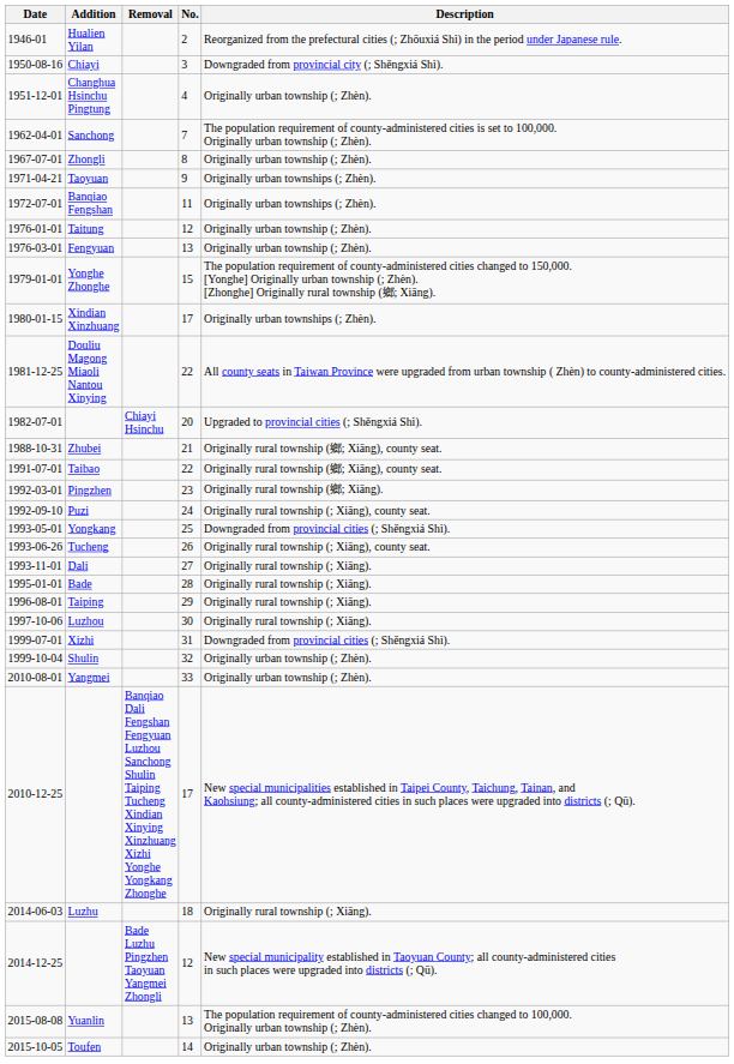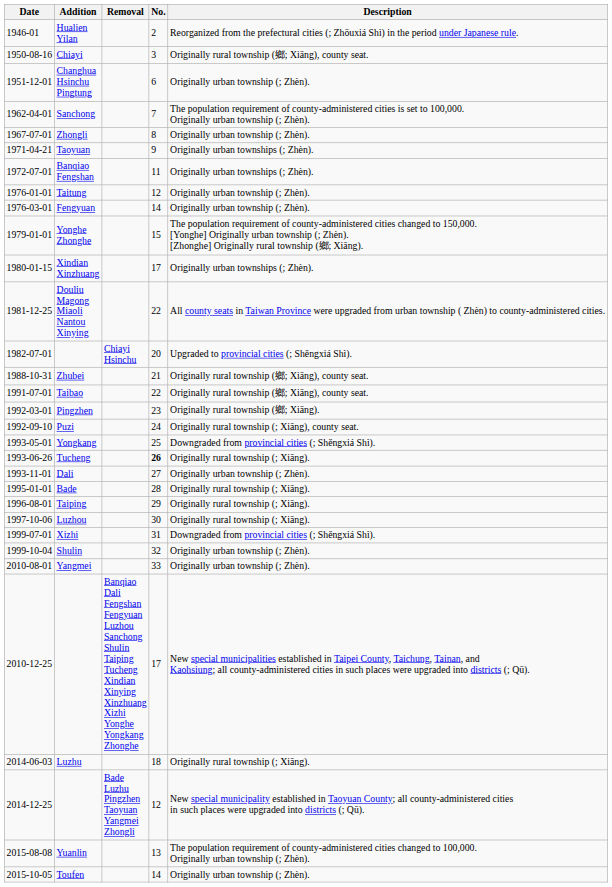 <table class="wikitable sortable">
 <tr>
 <th>Date</th>
 <th>Addition</th>
 <th>Removal</th>
 <th>No.</th>
 <th>Description</th>
 </tr>
 <tr>
 <td>1946-01</td>
 <td><a href='#'>Hualien</a><br><a href='#'>Yilan</a></td>
 <td></td>
 <td>2</td>
 <td>Reorganized from the prefectural cities (; Zhōuxiá Shì) in the period <a href='#'>under Japanese rule</a>.</td>
 </tr>
 <tr>
 <td>1950-08-16</td>
 <td><a href='#'>Chiayi</a></td>
 <td></td>
 <td>3</td>
-<td>Downgraded from <a href='#'>provincial city</a> (; Shěngxiá Shì).</td>
+<td>Originally rural township (鄉; Xiāng), county seat.</td>
 </tr>
 <tr>
 <td>1951-12-01</td>
 <td><a href='#'>Changhua</a><br><a href='#'>Hsinchu</a><br><a href='#'>Pingtung</a></td>
 <td></td>
-<td>4</td>
+<td>6</td>
 <td>Originally urban township (; Zhèn).</td>
 </tr>
 <tr>
 <td>1962-04-01</td>
 <td><a href='#'>Sanchong</a></td>
 <td></td>
 <td>7</td>
 <td>The population requirement of county-administered cities is set to 100,000.<br>Originally urban township (; Zhèn).</td>
 </tr>
 <tr>
 <td>1967-07-01</td>
 <td><a href='#'>Zhongli</a></td>
 <td></td>
 <td>8</td>
 <td>Originally urban township (; Zhèn).</td>
 </tr>
 <tr>
 <td>1971-04-21</td>
 <td><a href='#'>Taoyuan</a></td>
 <td></td>
 <td>9</td>
 <td>Originally urban townships (; Zhèn).</td>
 </tr>
 <tr>
 <td>1972-07-01</td>
 <td><a href='#'>Banqiao</a><br><a href='#'>Fengshan</a></td>
 <td></td>
 <td>11</td>
 <td>Originally urban townships (; Zhèn).</td>
 </tr>
 <tr>
 <td>1976-01-01</td>
 <td><a href='#'>Taitung</a></td>
 <td></td>
 <td>12</td>
 <td>Originally urban township (; Zhèn).</td>
 </tr>
 <tr>
 <td>1976-03-01</td>
 <td><a href='#'>Fengyuan</a></td>
 <td></td>
-<td>13</td>
+<td>14</td>
 <td>Originally urban township (; Zhèn).</td>
 </tr>
 <tr>
 <td>1979-01-01</td>
 <td><a href='#'>Yonghe</a><br><a href='#'>Zhonghe</a></td>
 <td></td>
 <td>15</td>
 <td>The population requirement of county-administered cities changed to 150,000.<br>[Yonghe] Originally urban township (; Zhèn).<br>[Zhonghe] Originally rural township (鄉; Xiāng).</td>
 </tr>
 <tr>
 <td>1980-01-15</td>
 <td><a href='#'>Xindian</a><br><a href='#'>Xinzhuang</a></td>
 <td></td>
 <td>17</td>
 <td>Originally urban townships (; Zhèn).</td>
 </tr>
 <tr>
 <td>1981-12-25</td>
 <td><a href='#'>Douliu</a><br><a href='#'>Magong</a><br><a href='#'>Miaoli</a><br><a href='#'>Nantou</a><br><a href='#'>Xinying</a></td>
 <td></td>
 <td>22</td>
 <td>All <a href='#'>county seats</a> in <a href='#'>Taiwan Province</a> were upgraded from urban township ( Zhèn) to county-administered cities.</td>
 </tr>
 <tr>
 <td>1982-07-01</td>
 <td></td>
 <td><a href='#'>Chiayi</a><br><a href='#'>Hsinchu</a></td>
 <td>20</td>
 <td>Upgraded to <a href='#'>provincial cities</a> (; Shěngxiá Shì).</td>
 </tr>
 <tr>
 <td>1988-10-31</td>
 <td><a href='#'>Zhubei</a></td>
 <td></td>
 <td>21</td>
 <td>Originally rural township (鄉; Xiāng), county seat.</td>
 </tr>
 <tr>
 <td>1991-07-01</td>
 <td><a href='#'>Taibao</a></td>
 <td></td>
 <td>22</td>
 <td>Originally rural township (鄉; Xiāng), county seat.</td>
 </tr>
 <tr>
 <td>1992-03-01</td>
 <td><a href='#'>Pingzhen</a></td>
 <td></td>
 <td>23</td>
 <td>Originally rural township (鄉; Xiāng).</td>
 </tr>
 <tr>
 <td>1992-09-10</td>
 <td><a href='#'>Puzi</a></td>
 <td></td>
 <td>24</td>
 <td>Originally rural township (; Xiāng), county seat.</td>
 </tr>
 <tr>
 <td>1993-05-01</td>
 <td><a href='#'>Yongkang</a></td>
 <td></td>
 <td>25</td>
 <td>Downgraded from <a href='#'>provincial cities</a> (; Shěngxiá Shì).</td>
 </tr>
 <tr>
 <td>1993-06-26</td>
 <td><a href='#'>Tucheng</a></td>
 <td></td>
-<td>26</td>
-<td>Originally rural township (; Xiāng), county seat.</td>
+<td><strong>26</strong></td>
+<td>Originally rural township (; Xiāng).</td>
 </tr>
 <tr>
 <td>1993-11-01</td>
 <td><a href='#'>Dali</a></td>
 <td></td>
 <td>27</td>
-<td>Originally rural township (; Xiāng).</td>
+<td>Originally urban township (; Zhèn).</td>
 </tr>
 <tr>
 <td>1995-01-01</td>
 <td><a href='#'>Bade</a></td>
 <td></td>
 <td>28</td>
 <td>Originally rural township (; Xiāng).</td>
 </tr>
 <tr>
 <td>1996-08-01</td>
 <td><a href='#'>Taiping</a></td>
 <td></td>
 <td>29</td>
 <td>Originally rural township (; Xiāng).</td>
 </tr>
 <tr>
 <td>1997-10-06</td>
 <td><a href='#'>Luzhou</a></td>
 <td></td>
 <td>30</td>
 <td>Originally rural township (; Xiāng).</td>
 </tr>
 <tr>
 <td>1999-07-01</td>
 <td><a href='#'>Xizhi</a></td>
 <td></td>
 <td>31</td>
 <td>Downgraded from <a href='#'>provincial cities</a> (; Shěngxiá Shì).</td>
 </tr>
 <tr>
 <td>1999-10-04</td>
 <td><a href='#'>Shulin</a></td>
 <td></td>
 <td>32</td>
 <td>Originally urban township (; Zhèn).</td>
 </tr>
 <tr>
 <td>2010-08-01</td>
 <td><a href='#'>Yangmei</a></td>
 <td></td>
 <td>33</td>
 <td>Originally urban township (; Zhèn).</td>
 </tr>
 <tr>
 <td>2010-12-25</td>
 <td></td>
 <td><a href='#'>Banqiao</a><br><a href='#'>Dali</a><br><a href='#'>Fengshan</a><br><a href='#'>Fengyuan</a><br><a href='#'>Luzhou</a><br><a href='#'>Sanchong</a><br><a href='#'>Shulin</a><br><a href='#'>Taiping</a><br><a href='#'>Tucheng</a><br><a href='#'>Xindian</a><br><a href='#'>Xinying</a><br><a href='#'>Xinzhuang</a><br><a href='#'>Xizhi</a><br><a href='#'>Yonghe</a><br><a href='#'>Yongkang</a><br><a href='#'>Zhonghe</a></td>
 <td>17</td>
 <td>New <a href='#'>special municipalities</a> established in <a href='#'>Taipei County</a>, <a href='#'>Taichung</a>, <a href='#'>Tainan</a>, and<br><a href='#'>Kaohsiung</a>; all county-administered cities in such places were upgraded into <a href='#'>districts</a> (; Qū).</td>
 </tr>
 <tr>
 <td>2014-06-03</td>
 <td><a href='#'>Luzhu</a></td>
 <td></td>
 <td>18</td>
 <td>Originally rural township (; Xiāng).</td>
 </tr>
 <tr>
 <td>2014-12-25</td>
 <td></td>
 <td><a href='#'>Bade</a><br><a href='#'>Luzhu</a><br><a href='#'>Pingzhen</a><br><a href='#'>Taoyuan</a><br><a href='#'>Yangmei</a><br><a href='#'>Zhongli</a></td>
 <td>12</td>
 <td>New <a href='#'>special municipality</a> established in <a href='#'>Taoyuan County</a>; all county-administered cities<br>in such places were upgraded into <a href='#'>districts</a> (; Qū).</td>
 </tr>
 <tr>
 <td>2015-08-08</td>
 <td><a href='#'>Yuanlin</a></td>
 <td></td>
 <td>13</td>
 <td>The population requirement of county-administered cities changed to 100,000.<br>Originally urban township (; Zhèn).</td>
 </tr>
 <tr>
 <td>2015-10-05</td>
 <td><a href='#'>Toufen</a></td>
 <td></td>
 <td>14</td>
 <td>Originally urban township (; Zhèn).</td>
 </tr>
 </table>
